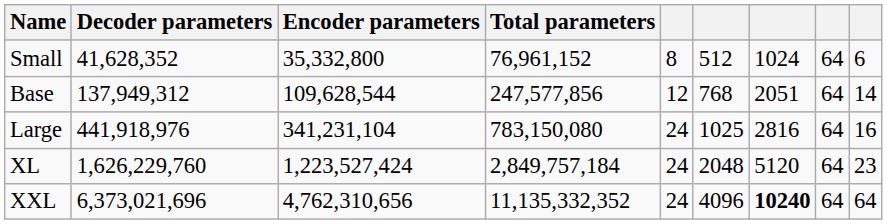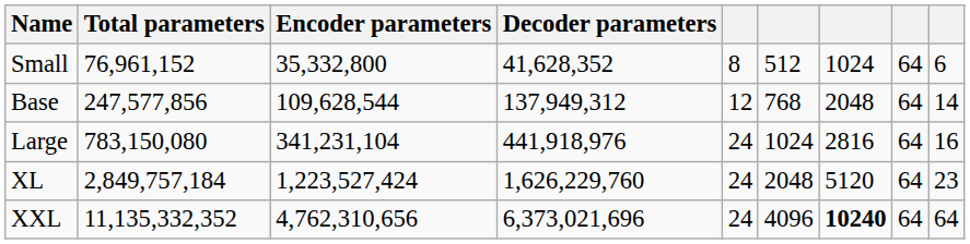 <table class="wikitable sortable">
 <tr>
 <th>Name</th>
+<th>Total parameters</th>
+<th>Encoder parameters</th>
 <th>Decoder parameters</th>
-<th>Encoder parameters</th>
-<th>Total parameters</th>
 <th></th>
 <th></th>
 <th></th>
 <th></th>
 <th></th>
 </tr>
 <tr>
 <td>Small</td>
+<td>76,961,152</td>
+<td>35,332,800</td>
 <td>41,628,352</td>
-<td>35,332,800</td>
-<td>76,961,152</td>
 <td>8</td>
 <td>512</td>
 <td>1024</td>
 <td>64</td>
 <td>6</td>
 </tr>
 <tr>
 <td>Base</td>
+<td>247,577,856</td>
+<td>109,628,544</td>
 <td>137,949,312</td>
-<td>109,628,544</td>
-<td>247,577,856</td>
 <td>12</td>
 <td>768</td>
-<td>2051</td>
+<td>2048</td>
 <td>64</td>
 <td>14</td>
 </tr>
 <tr>
 <td>Large</td>
+<td>783,150,080</td>
+<td>341,231,104</td>
 <td>441,918,976</td>
-<td>341,231,104</td>
-<td>783,150,080</td>
 <td>24</td>
-<td>1025</td>
+<td>1024</td>
 <td>2816</td>
 <td>64</td>
 <td>16</td>
 </tr>
 <tr>
 <td>XL</td>
+<td>2,849,757,184</td>
+<td>1,223,527,424</td>
 <td>1,626,229,760</td>
-<td>1,223,527,424</td>
-<td>2,849,757,184</td>
 <td>24</td>
 <td>2048</td>
 <td>5120</td>
 <td>64</td>
 <td>23</td>
 </tr>
 <tr>
 <td>XXL</td>
+<td>11,135,332,352</td>
+<td>4,762,310,656</td>
 <td>6,373,021,696</td>
-<td>4,762,310,656</td>
-<td>11,135,332,352</td>
 <td>24</td>
 <td>4096</td>
 <td><strong>10240</strong></td>
 <td>64</td>
 <td>64</td>
 </tr>
 </table>
